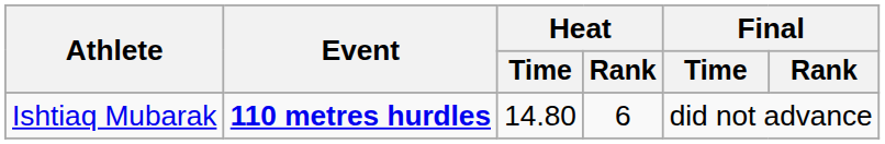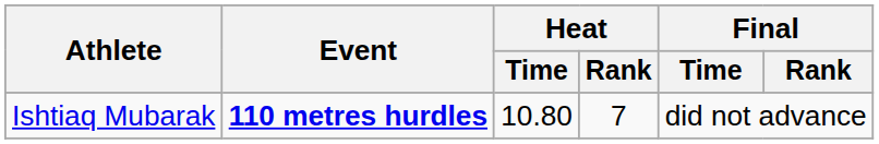 <table class="wikitable" style="font-size:90%">
 <tr>
 <th rowspan=2>Athlete</th>
 <th rowspan=2>Event</th>
 <th colspan=2>Heat</th>
 <th colspan=2>Final</th>
 </tr>
 <tr style="font-size:95%">
 <th>Time</th>
 <th>Rank</th>
 <th>Time</th>
 <th>Rank</th>
 </tr>
 <tr align=center>
 <td align=left><a href='#'>Ishtiaq Mubarak</a></td>
 <td align=left><strong><a href='#'>110 metres hurdles</a></strong></td>
-<td>14.80</td>
-<td>6</td>
+<td>10.80</td>
+<td>7</td>
 <td colspan=2>did not advance</td>
 </tr>
 </table>
